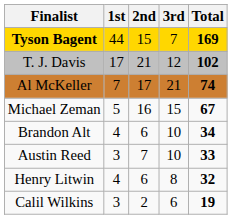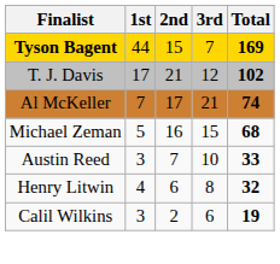 <table class="wikitable" style="text-align: center;">
 <tr>
 <th>Finalist</th>
 <th>1st</th>
 <th>2nd</th>
 <th>3rd</th>
 <th>Total</th>
 </tr>
 <tr style="background: gold">
 <td><strong>Tyson Bagent</strong></td>
 <td>44</td>
 <td>15</td>
 <td>7</td>
 <td><strong>169</strong></td>
 </tr>
 <tr style="background: silver">
 <td>T. J. Davis</td>
 <td>17</td>
 <td>21</td>
 <td>12</td>
 <td><strong>102</strong></td>
 </tr>
 <tr style="background: #CD7F32">
 <td>Al McKeller</td>
 <td>7</td>
 <td>17</td>
 <td>21</td>
 <td><strong>74</strong></td>
 </tr>
 <tr>
 <td>Michael Zeman</td>
 <td>5</td>
 <td>16</td>
 <td>15</td>
-<td><strong>67</strong></td>
-</tr>
-<tr>
-<td>Brandon Alt</td>
-<td>4</td>
-<td>6</td>
-<td>10</td>
-<td><strong>34</strong></td>
+<td><strong>68</strong></td>
 </tr>
 <tr>
 <td>Austin Reed</td>
 <td>3</td>
 <td>7</td>
 <td>10</td>
 <td><strong>33</strong></td>
 </tr>
 <tr>
 <td>Henry Litwin</td>
 <td>4</td>
 <td>6</td>
 <td>8</td>
 <td><strong>32</strong></td>
 </tr>
 <tr>
 <td>Calil Wilkins</td>
 <td>3</td>
 <td>2</td>
 <td>6</td>
 <td><strong>19</strong></td>
 </tr>
 </table>
